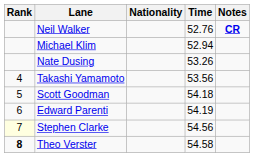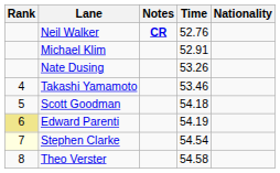 <table class="wikitable sortable" style="text-align:center">
 <tr>
 <th>Rank</th>
 <th>Lane</th>
+<th>Notes</th>
+<th>Time</th>
 <th>Nationality</th>
-<th>Time</th>
-<th>Notes</th>
 </tr>
 <tr>
 <td></td>
 <td align=left><a href='#'>Neil Walker</a></td>
+<td><strong><a href='#'>CR</a></strong></td>
+<td>52.76</td>
 <td align=left></td>
-<td>52.76</td>
-<td><strong><a href='#'>CR</a></strong></td>
 </tr>
 <tr>
 <td></td>
 <td align=left><a href='#'>Michael Klim</a></td>
+<td></td>
+<td>52.91</td>
 <td align=left></td>
-<td>52.94</td>
-<td></td>
 </tr>
 <tr>
 <td></td>
 <td align=left><a href='#'>Nate Dusing</a></td>
+<td></td>
+<td>53.26</td>
 <td align=left></td>
-<td>53.26</td>
-<td></td>
 </tr>
 <tr>
 <td>4</td>
 <td align=left><a href='#'>Takashi Yamamoto</a></td>
+<td></td>
+<td>53.46</td>
 <td align=left></td>
-<td>53.56</td>
-<td></td>
 </tr>
 <tr>
 <td>5</td>
 <td align=left><a href='#'>Scott Goodman</a></td>
+<td></td>
+<td>54.18</td>
 <td align=left></td>
-<td>54.18</td>
-<td></td>
 </tr>
 <tr>
-<td>6</td>
+<td style="background: khaki;">6</td>
 <td align=left><a href='#'>Edward Parenti</a></td>
+<td></td>
+<td>54.19</td>
 <td align=left></td>
-<td>54.19</td>
-<td></td>
 </tr>
 <tr>
 <td style="background: lightyellow;">7</td>
 <td align=left><a href='#'>Stephen Clarke</a></td>
+<td></td>
+<td>54.54</td>
 <td align=left></td>
-<td>54.56</td>
-<td></td>
 </tr>
 <tr>
-<td><strong>8</strong></td>
+<td>8</td>
 <td align=left><a href='#'>Theo Verster</a></td>
+<td></td>
+<td>54.58</td>
 <td align=left></td>
-<td>54.58</td>
-<td></td>
 </tr>
 </table>
